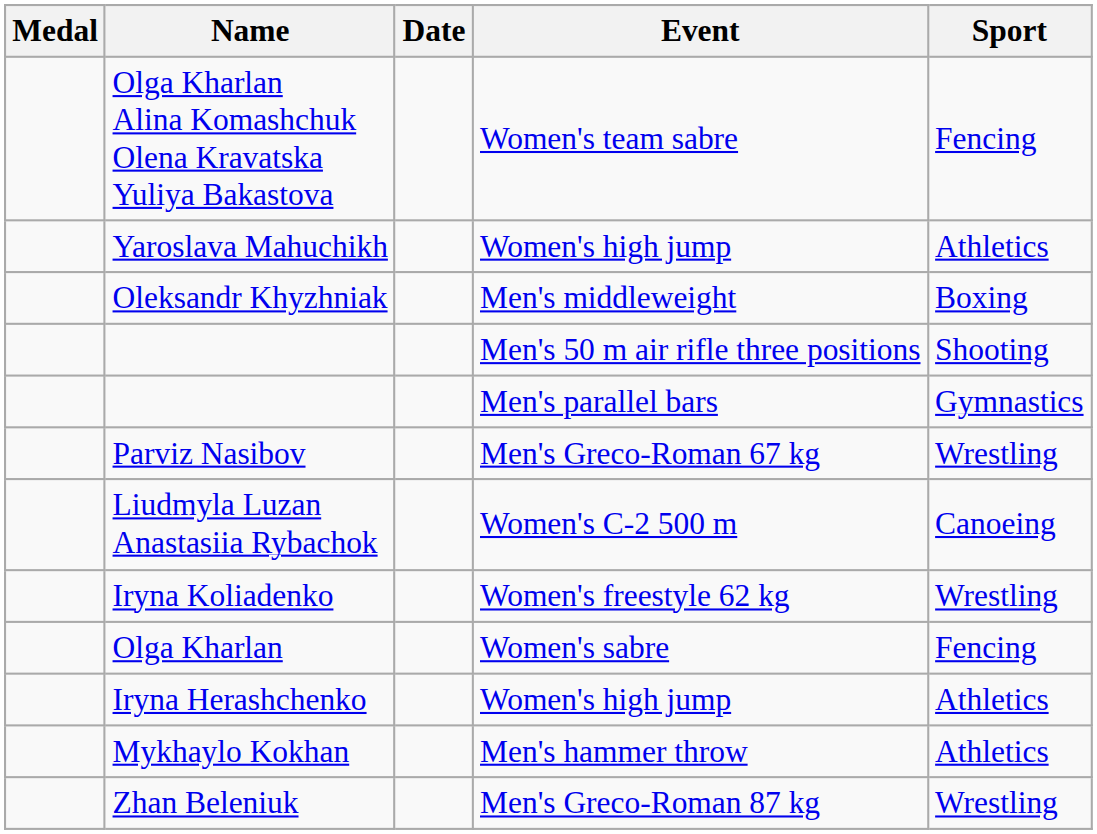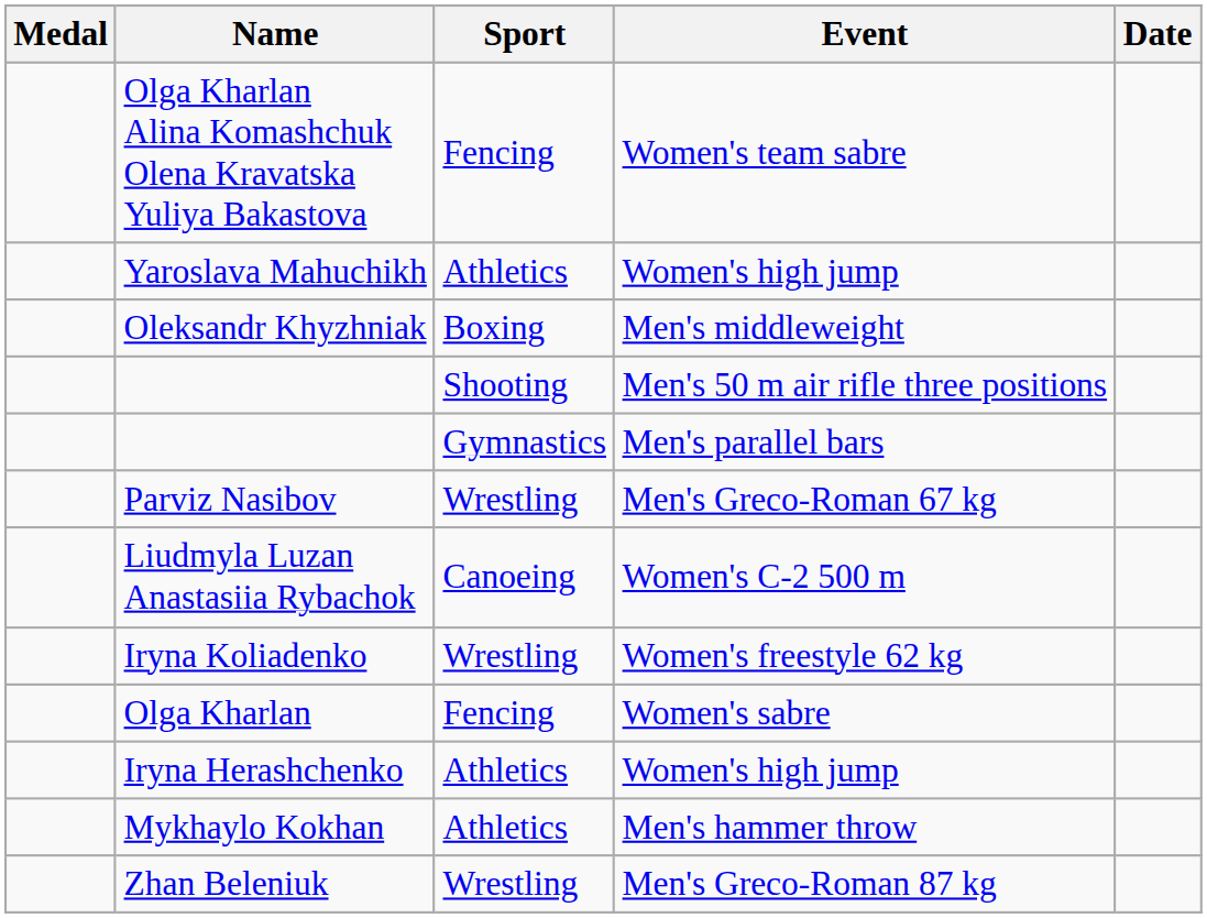 <table class="wikitable sortable" style="font-size: 95%;">
 <tr>
 <th>Medal</th>
 <th>Name</th>
+<th>Sport</th>
+<th>Event</th>
 <th>Date</th>
-<th>Event</th>
-<th>Sport</th>
 </tr>
 <tr>
 <td></td>
 <td><a href='#'>Olga Kharlan</a><br><a href='#'>Alina Komashchuk</a><br><a href='#'>Olena Kravatska</a><br><a href='#'>Yuliya Bakastova</a></td>
+<td><a href='#'>Fencing</a></td>
+<td><a href='#'>Women's team sabre</a></td>
 <td></td>
-<td><a href='#'>Women's team sabre</a></td>
-<td><a href='#'>Fencing</a></td>
 </tr>
 <tr>
 <td></td>
 <td><a href='#'>Yaroslava Mahuchikh</a></td>
+<td><a href='#'>Athletics</a></td>
+<td><a href='#'>Women's high jump</a></td>
 <td></td>
-<td><a href='#'>Women's high jump</a></td>
-<td><a href='#'>Athletics</a></td>
 </tr>
 <tr>
 <td></td>
 <td><a href='#'>Oleksandr Khyzhniak</a></td>
+<td><a href='#'>Boxing</a></td>
+<td><a href='#'>Men's middleweight</a></td>
 <td></td>
-<td><a href='#'>Men's middleweight</a></td>
-<td><a href='#'>Boxing</a></td>
 </tr>
 <tr>
 <td></td>
 <td></td>
+<td><a href='#'>Shooting</a></td>
+<td><a href='#'>Men's 50 m air rifle three positions</a></td>
 <td></td>
-<td><a href='#'>Men's 50 m air rifle three positions</a></td>
-<td><a href='#'>Shooting</a></td>
 </tr>
 <tr>
 <td></td>
 <td></td>
+<td><a href='#'>Gymnastics</a></td>
+<td><a href='#'>Men's parallel bars</a></td>
 <td></td>
-<td><a href='#'>Men's parallel bars</a></td>
-<td><a href='#'>Gymnastics</a></td>
 </tr>
 <tr>
 <td></td>
 <td><a href='#'>Parviz Nasibov</a></td>
+<td><a href='#'>Wrestling</a></td>
+<td><a href='#'>Men's Greco-Roman 67 kg</a></td>
 <td></td>
-<td><a href='#'>Men's Greco-Roman 67 kg</a></td>
-<td><a href='#'>Wrestling</a></td>
 </tr>
 <tr>
 <td></td>
 <td><a href='#'>Liudmyla Luzan</a><br><a href='#'>Anastasiia Rybachok</a></td>
+<td><a href='#'>Canoeing</a></td>
+<td><a href='#'>Women's C-2 500 m</a></td>
 <td></td>
-<td><a href='#'>Women's C-2 500 m</a></td>
-<td><a href='#'>Canoeing</a></td>
 </tr>
 <tr>
 <td></td>
 <td><a href='#'>Iryna Koliadenko</a></td>
+<td><a href='#'>Wrestling</a></td>
+<td><a href='#'>Women's freestyle 62 kg</a></td>
 <td></td>
-<td><a href='#'>Women's freestyle 62 kg</a></td>
-<td><a href='#'>Wrestling</a></td>
 </tr>
 <tr>
 <td></td>
 <td><a href='#'>Olga Kharlan</a></td>
+<td><a href='#'>Fencing</a></td>
+<td><a href='#'>Women's sabre</a></td>
 <td></td>
-<td><a href='#'>Women's sabre</a></td>
-<td><a href='#'>Fencing</a></td>
 </tr>
 <tr>
 <td></td>
 <td><a href='#'>Iryna Herashchenko</a></td>
+<td><a href='#'>Athletics</a></td>
+<td><a href='#'>Women's high jump</a></td>
 <td></td>
-<td><a href='#'>Women's high jump</a></td>
-<td><a href='#'>Athletics</a></td>
 </tr>
 <tr>
 <td></td>
 <td><a href='#'>Mykhaylo Kokhan</a></td>
+<td><a href='#'>Athletics</a></td>
+<td><a href='#'>Men's hammer throw</a></td>
 <td></td>
-<td><a href='#'>Men's hammer throw</a></td>
-<td><a href='#'>Athletics</a></td>
 </tr>
 <tr>
 <td></td>
 <td><a href='#'>Zhan Beleniuk</a></td>
+<td><a href='#'>Wrestling</a></td>
+<td><a href='#'>Men's Greco-Roman 87 kg</a></td>
 <td></td>
-<td><a href='#'>Men's Greco-Roman 87 kg</a></td>
-<td><a href='#'>Wrestling</a></td>
 </tr>
 </table>
